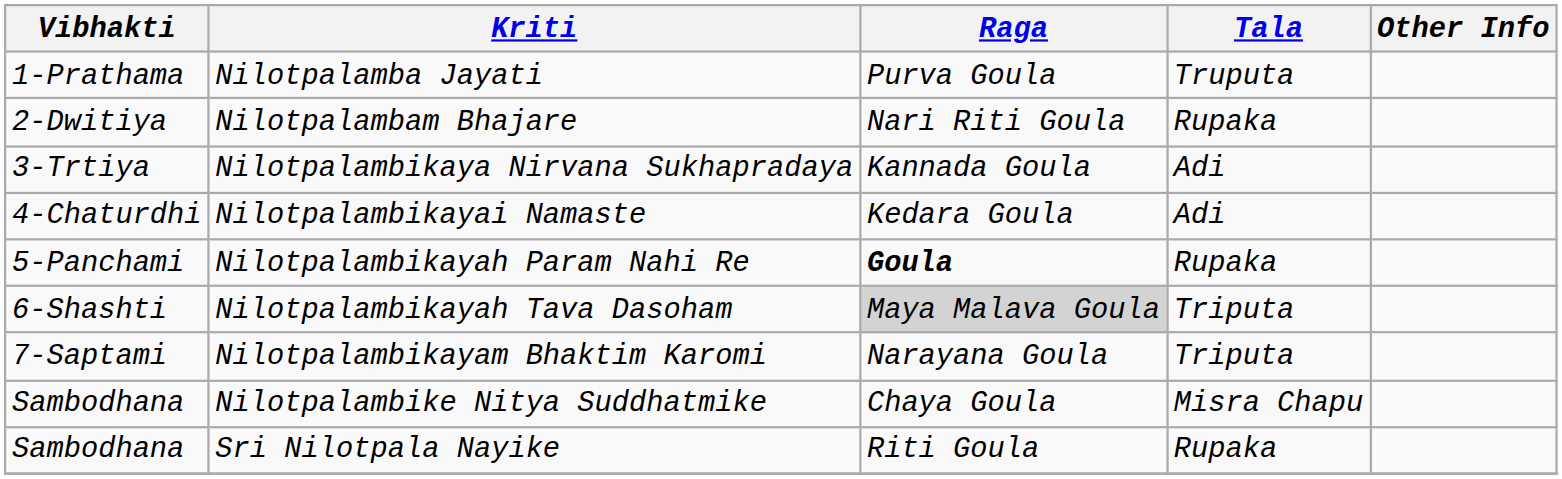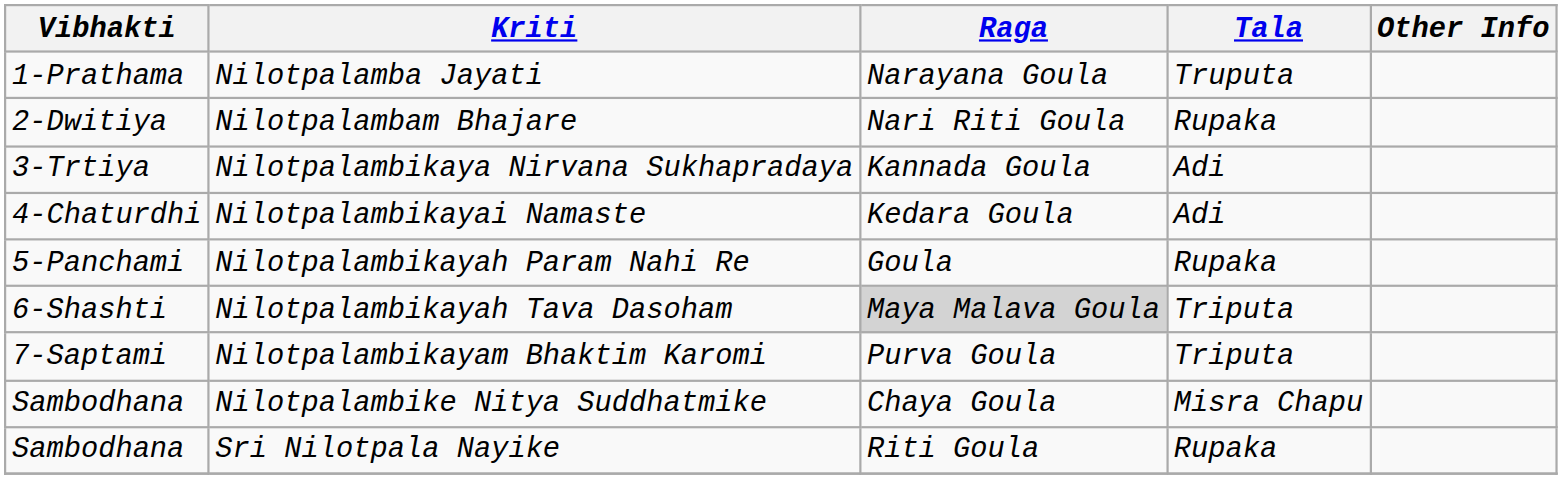 <table class="wikitable">
 <tr>
 <th><em>Vibhakti</em></th>
 <th><em><a href='#'>Kriti</a></em></th>
 <th><em><a href='#'>Raga</a></em></th>
 <th><em><a href='#'>Tala</a></em></th>
 <th><em>Other Info</em></th>
 </tr>
 <tr>
 <td><em>1-Prathama</em></td>
 <td><em>Nilotpalamba Jayati</em></td>
-<td><em>Purva Goula</em></td>
+<td><em>Narayana Goula</em></td>
 <td><em>Truputa</em></td>
 <td></td>
 </tr>
 <tr>
 <td><em>2-Dwitiya</em></td>
 <td><em>Nilotpalambam Bhajare</em></td>
 <td><em>Nari Riti Goula</em></td>
 <td><em>Rupaka</em></td>
 <td></td>
 </tr>
 <tr>
 <td><em>3-Trtiya</em></td>
 <td><em>Nilotpalambikaya Nirvana Sukhapradaya</em></td>
 <td><em>Kannada Goula</em></td>
 <td><em>Adi</em></td>
 <td></td>
 </tr>
 <tr>
 <td><em>4-Chaturdhi</em></td>
 <td><em>Nilotpalambikayai Namaste</em></td>
 <td><em>Kedara Goula</em></td>
 <td><em>Adi</em></td>
 <td></td>
 </tr>
 <tr>
 <td><em>5-Panchami</em></td>
 <td><em>Nilotpalambikayah Param Nahi Re</em></td>
-<td><strong><em>Goula</em></strong></td>
+<td><em>Goula</em></td>
 <td><em>Rupaka</em></td>
 <td></td>
 </tr>
 <tr>
 <td><em>6-Shashti</em></td>
 <td><em>Nilotpalambikayah Tava Dasoham</em></td>
 <td style="background: lightgrey;"><em>Maya Malava Goula</em></td>
 <td><em>Triputa</em></td>
 <td></td>
 </tr>
 <tr>
 <td><em>7-Saptami</em></td>
 <td><em>Nilotpalambikayam Bhaktim Karomi</em></td>
-<td><em>Narayana Goula</em></td>
+<td><em>Purva Goula</em></td>
 <td><em>Triputa</em></td>
 <td></td>
 </tr>
 <tr>
 <td><em>Sambodhana</em></td>
 <td><em>Nilotpalambike Nitya Suddhatmike</em></td>
 <td><em>Chaya Goula</em></td>
 <td><em>Misra Chapu</em></td>
 <td></td>
 </tr>
 <tr>
 <td><em>Sambodhana</em></td>
 <td><em>Sri Nilotpala Nayike</em></td>
 <td><em>Riti Goula</em></td>
 <td><em>Rupaka</em></td>
 <td></td>
 </tr>
 <tr>
 </tr>
 </table>
